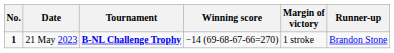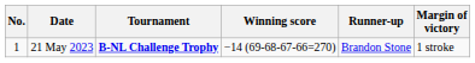 <table class="wikitable" style="font-size:95%;">
 <tr>
 <th>No.</th>
 <th>Date</th>
 <th>Tournament</th>
 <th>Winning score</th>
+<th>Runner-up</th>
 <th>Margin of<br>victory</th>
-<th>Runner-up</th>
 </tr>
 <tr>
-<td align=center><strong>1</strong></td>
+<td align=center>1</td>
 <td align=right>21 May <a href='#'>2023</a></td>
 <td><strong><a href='#'>B-NL Challenge Trophy</a></strong></td>
 <td>−14 (69-68-67-66=270)</td>
+<td> <a href='#'>Brandon Stone</a></td>
 <td>1 stroke</td>
-<td> <a href='#'>Brandon Stone</a></td>
 </tr>
 </table>
